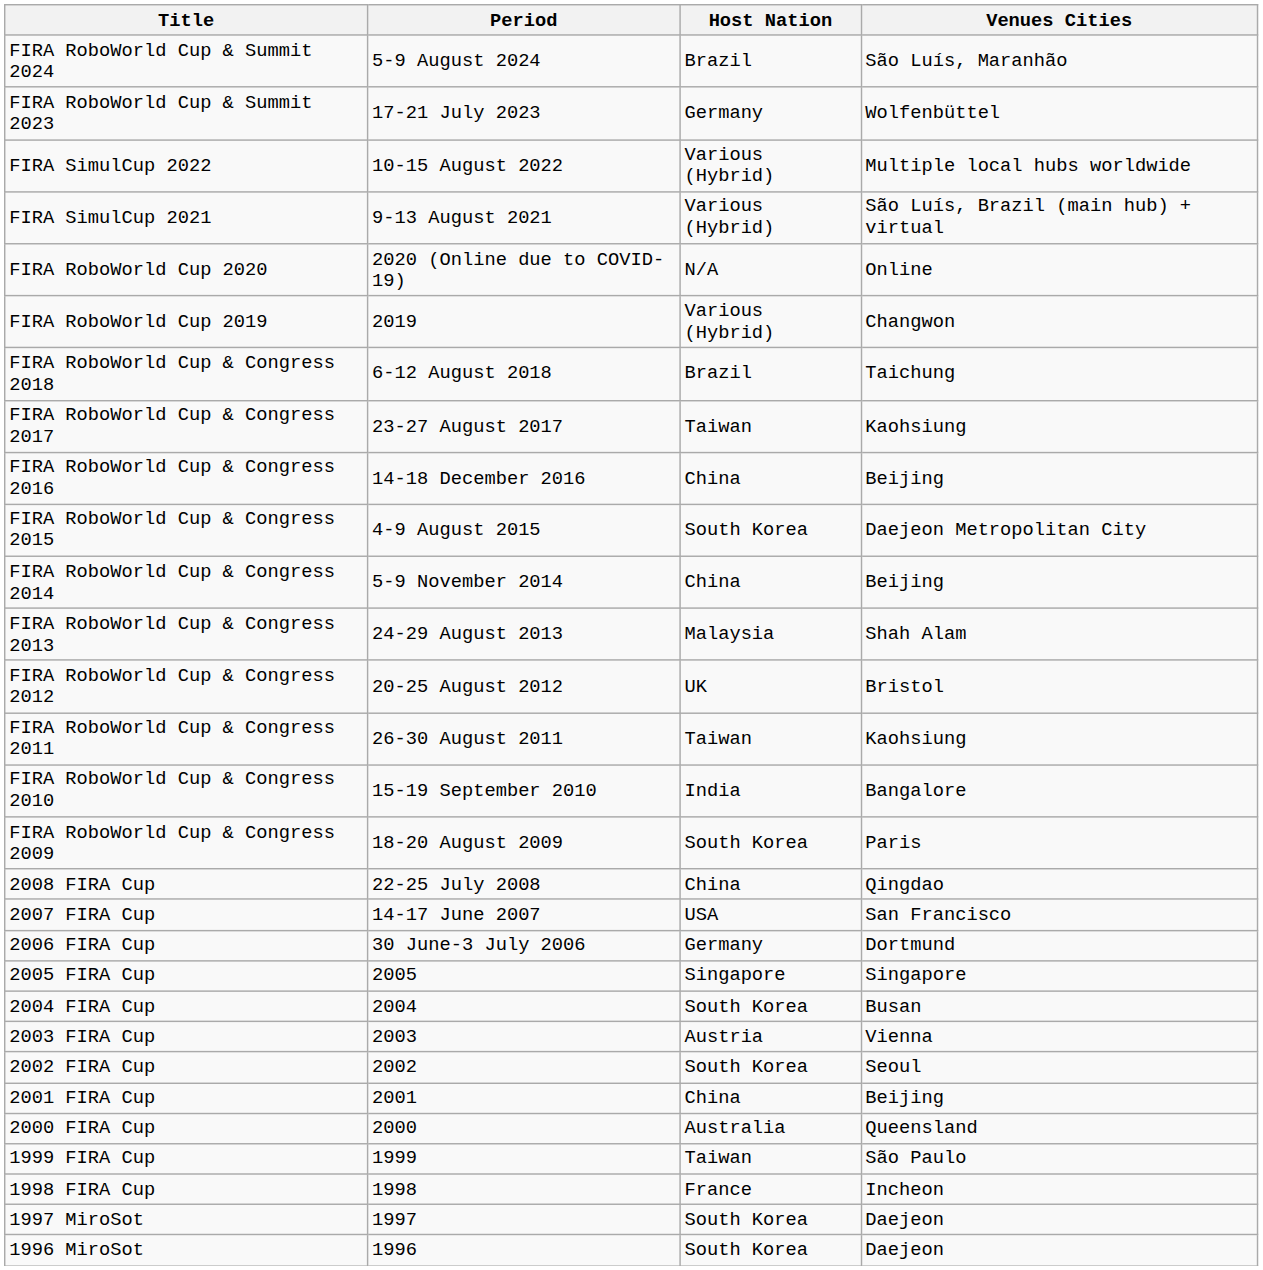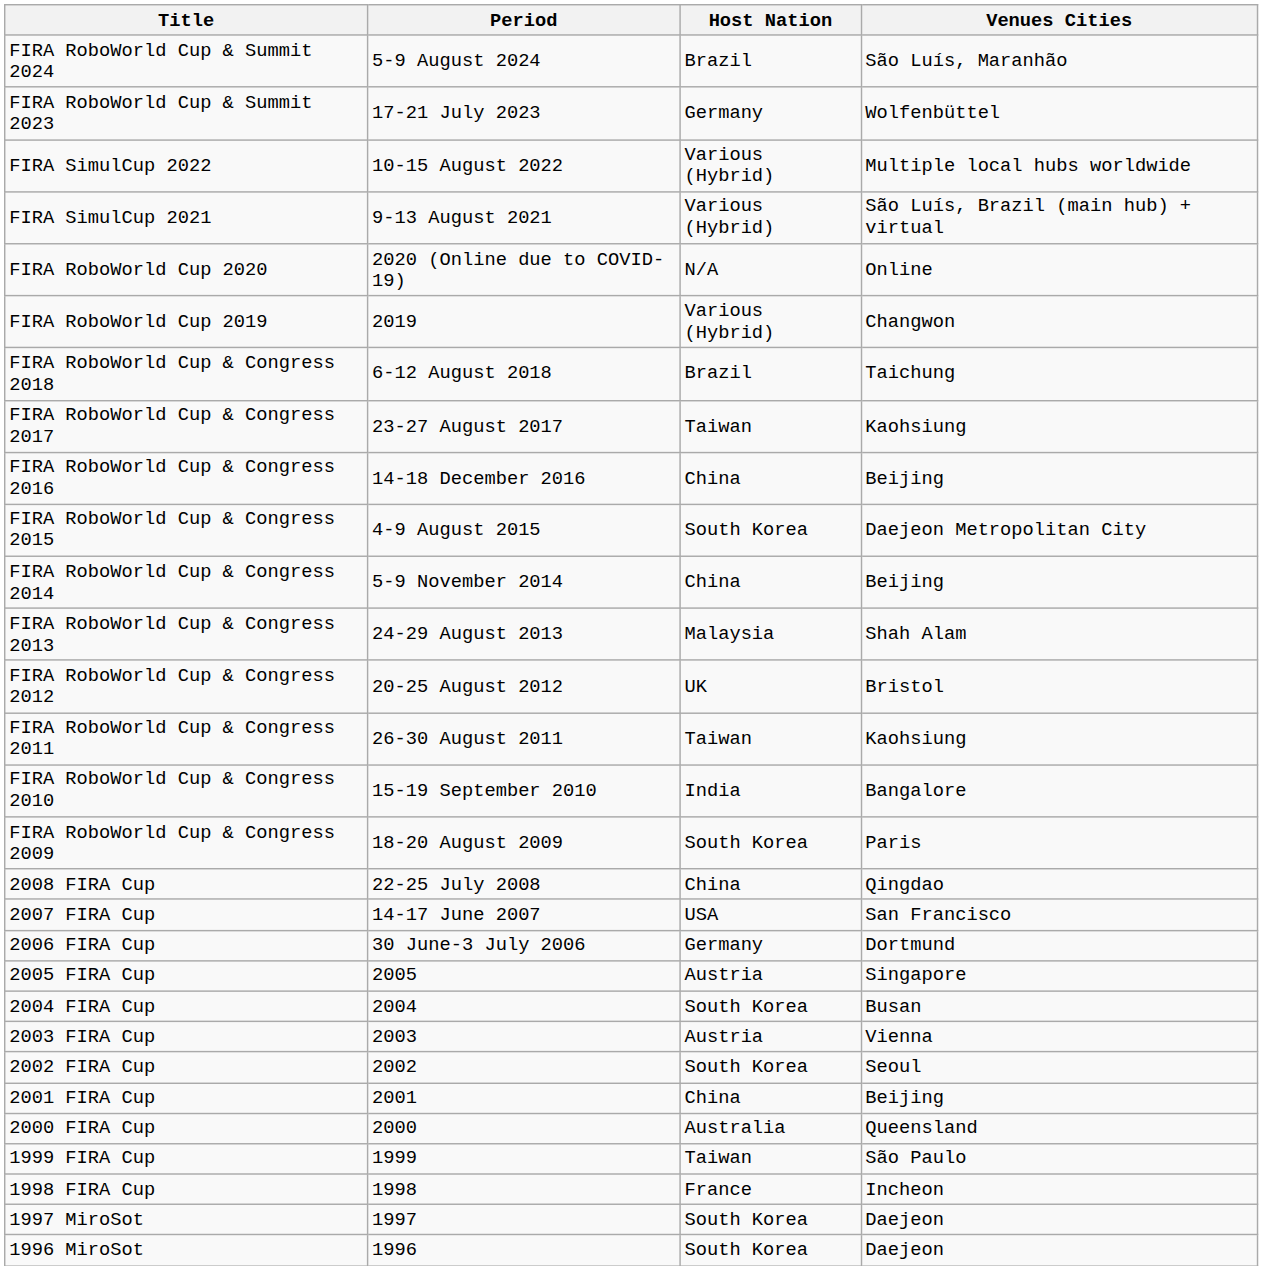 <table class="wikitable">
 <tr>
 <th>Title</th>
 <th>Period</th>
 <th>Host Nation</th>
 <th>Venues Cities</th>
 </tr>
 <tr>
 <td>FIRA RoboWorld Cup & Summit 2024</td>
 <td>5-9 August 2024</td>
 <td>Brazil</td>
 <td>São Luís, Maranhão</td>
 </tr>
 <tr>
 <td>FIRA RoboWorld Cup & Summit 2023</td>
 <td>17-21 July 2023</td>
 <td>Germany</td>
 <td>Wolfenbüttel</td>
 </tr>
 <tr>
 <td>FIRA SimulCup 2022</td>
 <td>10-15 August 2022</td>
 <td>Various (Hybrid)</td>
 <td>Multiple local hubs worldwide</td>
 </tr>
 <tr>
 <td>FIRA SimulCup 2021</td>
 <td>9-13 August 2021</td>
 <td>Various (Hybrid)</td>
 <td>São Luís, Brazil (main hub) + virtual</td>
 </tr>
 <tr>
 <td>FIRA RoboWorld Cup 2020</td>
 <td>2020 (Online due to COVID-19)</td>
 <td>N/A</td>
 <td>Online</td>
 </tr>
 <tr>
 <td>FIRA RoboWorld Cup 2019</td>
 <td>2019</td>
 <td>Various (Hybrid)</td>
 <td>Changwon</td>
 </tr>
 <tr>
 <td>FIRA RoboWorld Cup & Congress 2018</td>
 <td>6-12 August 2018</td>
 <td>Brazil</td>
 <td>Taichung</td>
 </tr>
 <tr>
 <td>FIRA RoboWorld Cup & Congress 2017</td>
 <td>23-27 August 2017</td>
 <td>Taiwan</td>
 <td>Kaohsiung</td>
 </tr>
 <tr>
 <td>FIRA RoboWorld Cup & Congress 2016</td>
 <td>14-18 December 2016</td>
 <td>China</td>
 <td>Beijing</td>
 </tr>
 <tr>
 <td>FIRA RoboWorld Cup & Congress 2015</td>
 <td>4-9 August 2015</td>
 <td>South Korea</td>
 <td>Daejeon Metropolitan City</td>
 </tr>
 <tr>
 <td>FIRA RoboWorld Cup & Congress 2014</td>
 <td>5-9 November 2014</td>
 <td>China</td>
 <td>Beijing</td>
 </tr>
 <tr>
 <td>FIRA RoboWorld Cup & Congress 2013</td>
 <td>24-29 August 2013</td>
 <td>Malaysia</td>
 <td>Shah Alam</td>
 </tr>
 <tr>
 <td>FIRA RoboWorld Cup & Congress 2012</td>
 <td>20-25 August 2012</td>
 <td>UK</td>
 <td>Bristol</td>
 </tr>
 <tr>
 <td>FIRA RoboWorld Cup & Congress 2011</td>
 <td>26-30 August 2011</td>
 <td>Taiwan</td>
 <td>Kaohsiung</td>
 </tr>
 <tr>
 <td>FIRA RoboWorld Cup & Congress 2010</td>
 <td>15-19 September 2010</td>
 <td>India</td>
 <td>Bangalore</td>
 </tr>
 <tr>
 <td>FIRA RoboWorld Cup & Congress 2009</td>
 <td>18-20 August 2009</td>
 <td>South Korea</td>
 <td>Paris</td>
 </tr>
 <tr>
 <td>2008 FIRA Cup</td>
 <td>22-25 July 2008</td>
 <td>China</td>
 <td>Qingdao</td>
 </tr>
 <tr>
 <td>2007 FIRA Cup</td>
 <td>14-17 June 2007</td>
 <td>USA</td>
 <td>San Francisco</td>
 </tr>
 <tr>
 <td>2006 FIRA Cup</td>
 <td>30 June-3 July 2006</td>
 <td>Germany</td>
 <td>Dortmund</td>
 </tr>
 <tr>
 <td>2005 FIRA Cup</td>
 <td>2005</td>
-<td>Singapore</td>
+<td>Austria</td>
 <td>Singapore</td>
 </tr>
 <tr>
 <td>2004 FIRA Cup</td>
 <td>2004</td>
 <td>South Korea</td>
 <td>Busan</td>
 </tr>
 <tr>
 <td>2003 FIRA Cup</td>
 <td>2003</td>
 <td>Austria</td>
 <td>Vienna</td>
 </tr>
 <tr>
 <td>2002 FIRA Cup</td>
 <td>2002</td>
 <td>South Korea</td>
 <td>Seoul</td>
 </tr>
 <tr>
 <td>2001 FIRA Cup</td>
 <td>2001</td>
 <td>China</td>
 <td>Beijing</td>
 </tr>
 <tr>
 <td>2000 FIRA Cup</td>
 <td>2000</td>
 <td>Australia</td>
 <td>Queensland</td>
 </tr>
 <tr>
 <td>1999 FIRA Cup</td>
 <td>1999</td>
 <td>Taiwan</td>
 <td>São Paulo</td>
 </tr>
 <tr>
 <td>1998 FIRA Cup</td>
 <td>1998</td>
 <td>France</td>
 <td>Incheon</td>
 </tr>
 <tr>
 <td>1997 MiroSot</td>
 <td>1997</td>
 <td>South Korea</td>
 <td>Daejeon</td>
 </tr>
 <tr>
 <td>1996 MiroSot</td>
 <td>1996</td>
 <td>South Korea</td>
 <td>Daejeon</td>
 </tr>
 </table>
